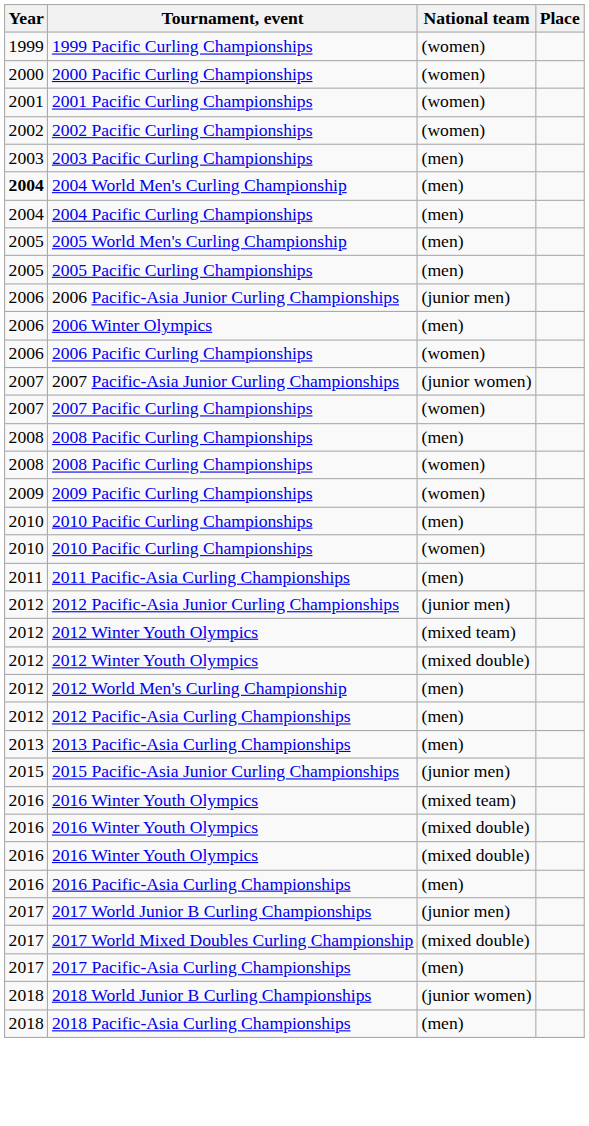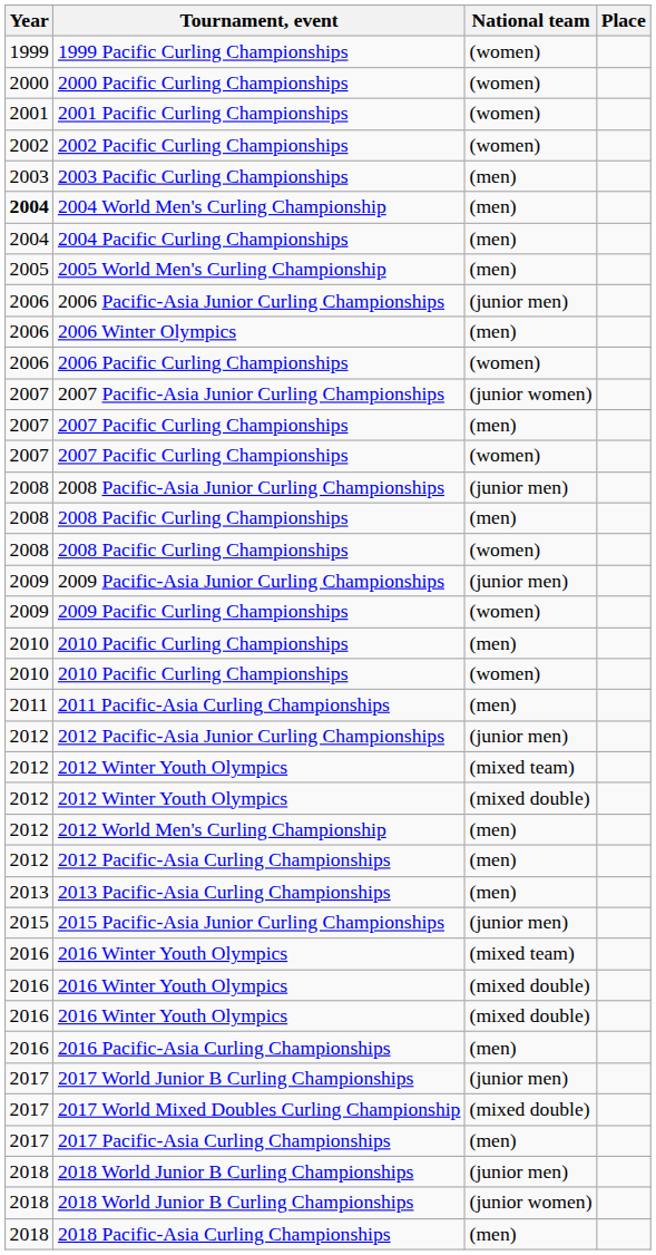 <table class="wikitable">
 <tr>
 <th scope="col">Year</th>
 <th scope="col">Tournament, event</th>
 <th scope="col">National team</th>
 <th scope="col">Place</th>
 </tr>
 <tr>
 <td>1999</td>
 <td><a href='#'>1999 Pacific Curling Championships</a></td>
 <td> (women)</td>
 <td></td>
 </tr>
 <tr>
 <td>2000</td>
 <td><a href='#'>2000 Pacific Curling Championships</a></td>
 <td> (women)</td>
 <td></td>
 </tr>
 <tr>
 <td>2001</td>
 <td><a href='#'>2001 Pacific Curling Championships</a></td>
 <td> (women)</td>
 <td></td>
 </tr>
 <tr>
 <td>2002</td>
 <td><a href='#'>2002 Pacific Curling Championships</a></td>
 <td> (women)</td>
 <td></td>
 </tr>
 <tr>
 <td>2003</td>
 <td><a href='#'>2003 Pacific Curling Championships</a></td>
 <td> (men)</td>
 <td></td>
 </tr>
 <tr>
 <td><strong>2004</strong></td>
 <td><a href='#'>2004 World Men's Curling Championship</a></td>
 <td> (men)</td>
 <td></td>
 </tr>
 <tr>
 <td>2004</td>
 <td><a href='#'>2004 Pacific Curling Championships</a></td>
 <td> (men)</td>
 <td></td>
 </tr>
 <tr>
 <td>2005</td>
 <td><a href='#'>2005 World Men's Curling Championship</a></td>
 <td> (men)</td>
 <td></td>
 </tr>
 <tr>
-<td>2005</td>
-<td><a href='#'>2005 Pacific Curling Championships</a></td>
-<td> (men)</td>
-<td></td>
-</tr>
-<tr>
 <td>2006</td>
 <td>2006 <a href='#'>Pacific-Asia Junior Curling Championships</a></td>
 <td> (junior men)</td>
 <td></td>
 </tr>
 <tr>
 <td>2006</td>
 <td><a href='#'>2006 Winter Olympics</a></td>
 <td> (men)</td>
 <td></td>
 </tr>
 <tr>
 <td>2006</td>
 <td><a href='#'>2006 Pacific Curling Championships</a></td>
 <td> (women)</td>
 <td></td>
 </tr>
 <tr>
 <td>2007</td>
 <td>2007 <a href='#'>Pacific-Asia Junior Curling Championships</a></td>
 <td> (junior women)</td>
 <td></td>
 </tr>
 <tr>
 <td>2007</td>
 <td><a href='#'>2007 Pacific Curling Championships</a></td>
+<td> (men)</td>
+<td></td>
+</tr>
+<tr>
+<td>2007</td>
+<td><a href='#'>2007 Pacific Curling Championships</a></td>
 <td> (women)</td>
+<td></td>
+</tr>
+<tr>
+<td>2008</td>
+<td>2008 <a href='#'>Pacific-Asia Junior Curling Championships</a></td>
+<td> (junior men)</td>
 <td></td>
 </tr>
 <tr>
 <td>2008</td>
 <td><a href='#'>2008 Pacific Curling Championships</a></td>
 <td> (men)</td>
 <td></td>
 </tr>
 <tr>
 <td>2008</td>
 <td><a href='#'>2008 Pacific Curling Championships</a></td>
 <td> (women)</td>
+<td></td>
+</tr>
+<tr>
+<td>2009</td>
+<td>2009 <a href='#'>Pacific-Asia Junior Curling Championships</a></td>
+<td> (junior men)</td>
 <td></td>
 </tr>
 <tr>
 <td>2009</td>
 <td><a href='#'>2009 Pacific Curling Championships</a></td>
 <td> (women)</td>
 <td></td>
 </tr>
 <tr>
 <td>2010</td>
 <td><a href='#'>2010 Pacific Curling Championships</a></td>
 <td> (men)</td>
 <td></td>
 </tr>
 <tr>
 <td>2010</td>
 <td><a href='#'>2010 Pacific Curling Championships</a></td>
 <td> (women)</td>
 <td></td>
 </tr>
 <tr>
 <td>2011</td>
 <td><a href='#'>2011 Pacific-Asia Curling Championships</a></td>
 <td> (men)</td>
 <td></td>
 </tr>
 <tr>
 <td>2012</td>
 <td><a href='#'>2012 Pacific-Asia Junior Curling Championships</a></td>
 <td> (junior men)</td>
 <td></td>
 </tr>
 <tr>
 <td>2012</td>
 <td><a href='#'>2012 Winter Youth Olympics</a></td>
 <td> (mixed team)</td>
 <td></td>
 </tr>
 <tr>
 <td>2012</td>
 <td><a href='#'>2012 Winter Youth Olympics</a></td>
 <td> (mixed double)</td>
 <td></td>
 </tr>
 <tr>
 <td>2012</td>
 <td><a href='#'>2012 World Men's Curling Championship</a></td>
 <td> (men)</td>
 <td></td>
 </tr>
 <tr>
 <td>2012</td>
 <td><a href='#'>2012 Pacific-Asia Curling Championships</a></td>
 <td> (men)</td>
 <td></td>
 </tr>
 <tr>
 <td>2013</td>
 <td><a href='#'>2013 Pacific-Asia Curling Championships</a></td>
 <td> (men)</td>
 <td></td>
 </tr>
 <tr>
 <td>2015</td>
 <td><a href='#'>2015 Pacific-Asia Junior Curling Championships</a></td>
 <td> (junior men)</td>
 <td></td>
 </tr>
 <tr>
 <td>2016</td>
 <td><a href='#'>2016 Winter Youth Olympics</a></td>
 <td> (mixed team)</td>
 <td></td>
 </tr>
 <tr>
 <td>2016</td>
 <td><a href='#'>2016 Winter Youth Olympics</a></td>
 <td> (mixed double)</td>
 <td></td>
 </tr>
 <tr>
 <td>2016</td>
 <td><a href='#'>2016 Winter Youth Olympics</a></td>
 <td> (mixed double)</td>
 <td></td>
 </tr>
 <tr>
 <td>2016</td>
 <td><a href='#'>2016 Pacific-Asia Curling Championships</a></td>
 <td> (men)</td>
 <td></td>
 </tr>
 <tr>
 <td>2017</td>
 <td><a href='#'>2017 World Junior B Curling Championships</a></td>
 <td> (junior men)</td>
 <td></td>
 </tr>
 <tr>
 <td>2017</td>
 <td><a href='#'>2017 World Mixed Doubles Curling Championship</a></td>
 <td> (mixed double)</td>
 <td></td>
 </tr>
 <tr>
 <td>2017</td>
 <td><a href='#'>2017 Pacific-Asia Curling Championships</a></td>
 <td> (men)</td>
 <td></td>
 </tr>
 <tr>
 <td>2018</td>
 <td><a href='#'>2018 World Junior B Curling Championships</a></td>
+<td> (junior men)</td>
+<td></td>
+</tr>
+<tr>
+<td>2018</td>
+<td><a href='#'>2018 World Junior B Curling Championships</a></td>
 <td> (junior women)</td>
 <td></td>
 </tr>
 <tr>
 <td>2018</td>
 <td><a href='#'>2018 Pacific-Asia Curling Championships</a></td>
 <td> (men)</td>
 <td></td>
 </tr>
 </table>
